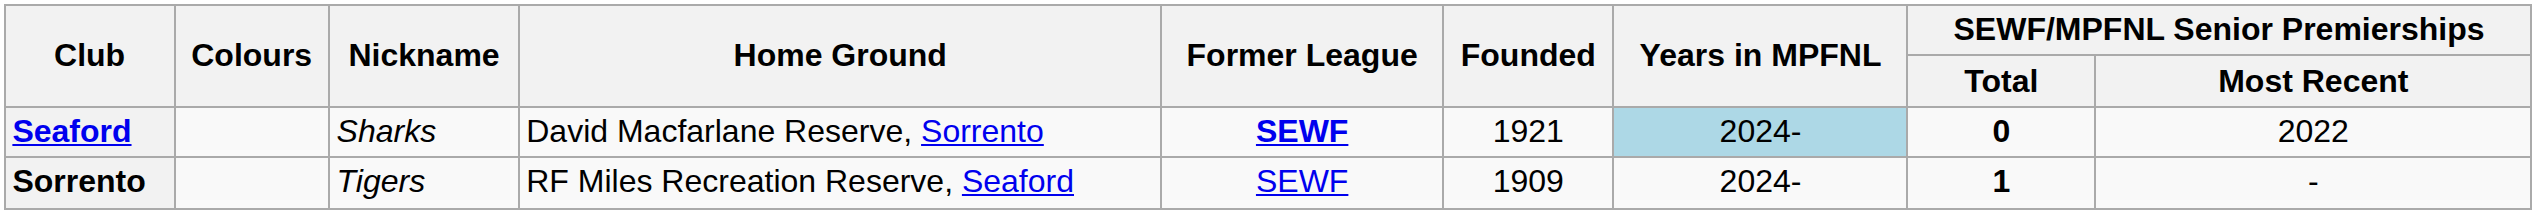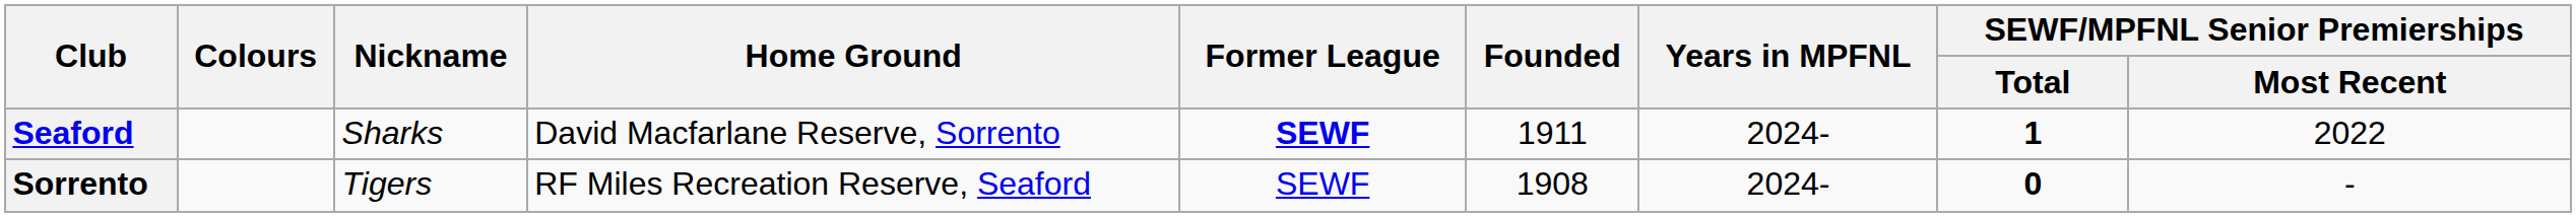 <table class="wikitable sortable" style="text-align:center; width:100%">
 <tr>
 <th rowspan="2">Club</th>
 <th rowspan="2">Colours</th>
 <th rowspan="2">Nickname</th>
 <th rowspan="2">Home Ground</th>
 <th rowspan="2">Former League</th>
 <th rowspan="2">Founded</th>
 <th rowspan="2">Years in MPFNL</th>
 <th colspan="2">SEWF/MPFNL Senior Premierships</th>
 </tr>
 <tr>
 <th>Total</th>
 <th>Most Recent</th>
 </tr>
 <tr>
 <th style="text-align:left"><a href='#'>Seaford</a></th>
 <td></td>
 <td align="left"><em>Sharks</em></td>
 <td align="left">David Macfarlane Reserve, <a href='#'>Sorrento</a></td>
 <td align="center"><strong><a href='#'>SEWF</a></strong></td>
-<td align="center">1921</td>
-<td style="background: lightblue;">2024-</td>
-<td align="center"><strong>0</strong></td>
+<td align="center">1911</td>
+<td>2024-</td>
+<td align="center"><strong>1</strong></td>
 <td>2022</td>
 </tr>
 <tr>
 <th style="text-align:left">Sorrento</th>
 <td></td>
 <td align="left"><em>Tigers</em></td>
 <td align="left">RF Miles Recreation Reserve, <a href='#'>Seaford</a></td>
 <td align="center"><a href='#'>SEWF</a></td>
-<td align="center">1909</td>
+<td align="center">1908</td>
 <td>2024-</td>
-<td align="center"><strong>1</strong></td>
+<td align="center"><strong>0</strong></td>
 <td>-</td>
 </tr>
 <tr>
 </tr>
 </table>
